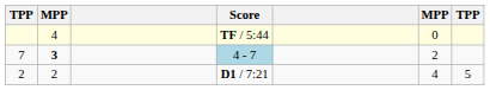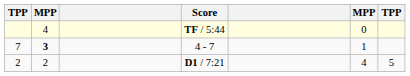 <table class="wikitable" style="text-align: center;" |>
 <tr>
 <th width="35">TPP</th>
 <th width="35">MPP</th>
 <th width="250"></th>
 <th width="75">Score</th>
 <th width="250"></th>
 <th width="35">MPP</th>
 <th width="35">TPP</th>
 </tr>
 <tr bgcolor=lightyellow>
 <td></td>
 <td>4</td>
 <td style="text-align:left;"></td>
 <td><strong>TF</strong> / 5:44</td>
 <td style="text-align:left;"><strong></strong></td>
 <td>0</td>
 <td></td>
 </tr>
 <tr>
 <td>7</td>
 <td><strong>3</strong></td>
 <td style="text-align:left;"></td>
-<td style="background: lightblue;">4 - 7</td>
+<td>4 - 7</td>
 <td style="text-align:left;"><strong></strong></td>
-<td>2</td>
+<td>1</td>
 <td></td>
 </tr>
 <tr>
 <td>2</td>
 <td>2</td>
 <td style="text-align:left;"><strong></strong></td>
 <td><strong>D1</strong> / 7:21</td>
 <td style="text-align:left;"></td>
 <td>4</td>
 <td>5</td>
 </tr>
 </table>
